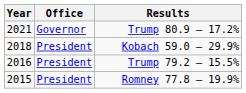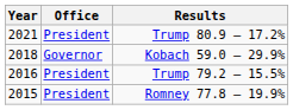 <table class=wikitable>
 <tr>
 <th width="30">Year</th>
 <th width="60">Office</th>
 <th width="180">Results</th>
 </tr>
 <tr>
 <td>2021</td>
-<td><a href='#'>Governor</a></td>
+<td><a href='#'>President</a></td>
 <td align="right" ><a href='#'>Trump</a> 80.9 – 17.2%</td>
 </tr>
 <tr>
 <td>2018</td>
-<td><a href='#'>President</a></td>
+<td><a href='#'>Governor</a></td>
 <td align="right" ><a href='#'>Kobach</a> 59.0 – 29.9%</td>
 </tr>
 <tr>
 <td>2016</td>
 <td><a href='#'>President</a></td>
 <td align="right" ><a href='#'>Trump</a> 79.2 – 15.5%</td>
 </tr>
 <tr>
 <td>2015</td>
 <td><a href='#'>President</a></td>
 <td align="right" ><a href='#'>Romney</a> 77.8 – 19.9%</td>
 </tr>
 </table>
